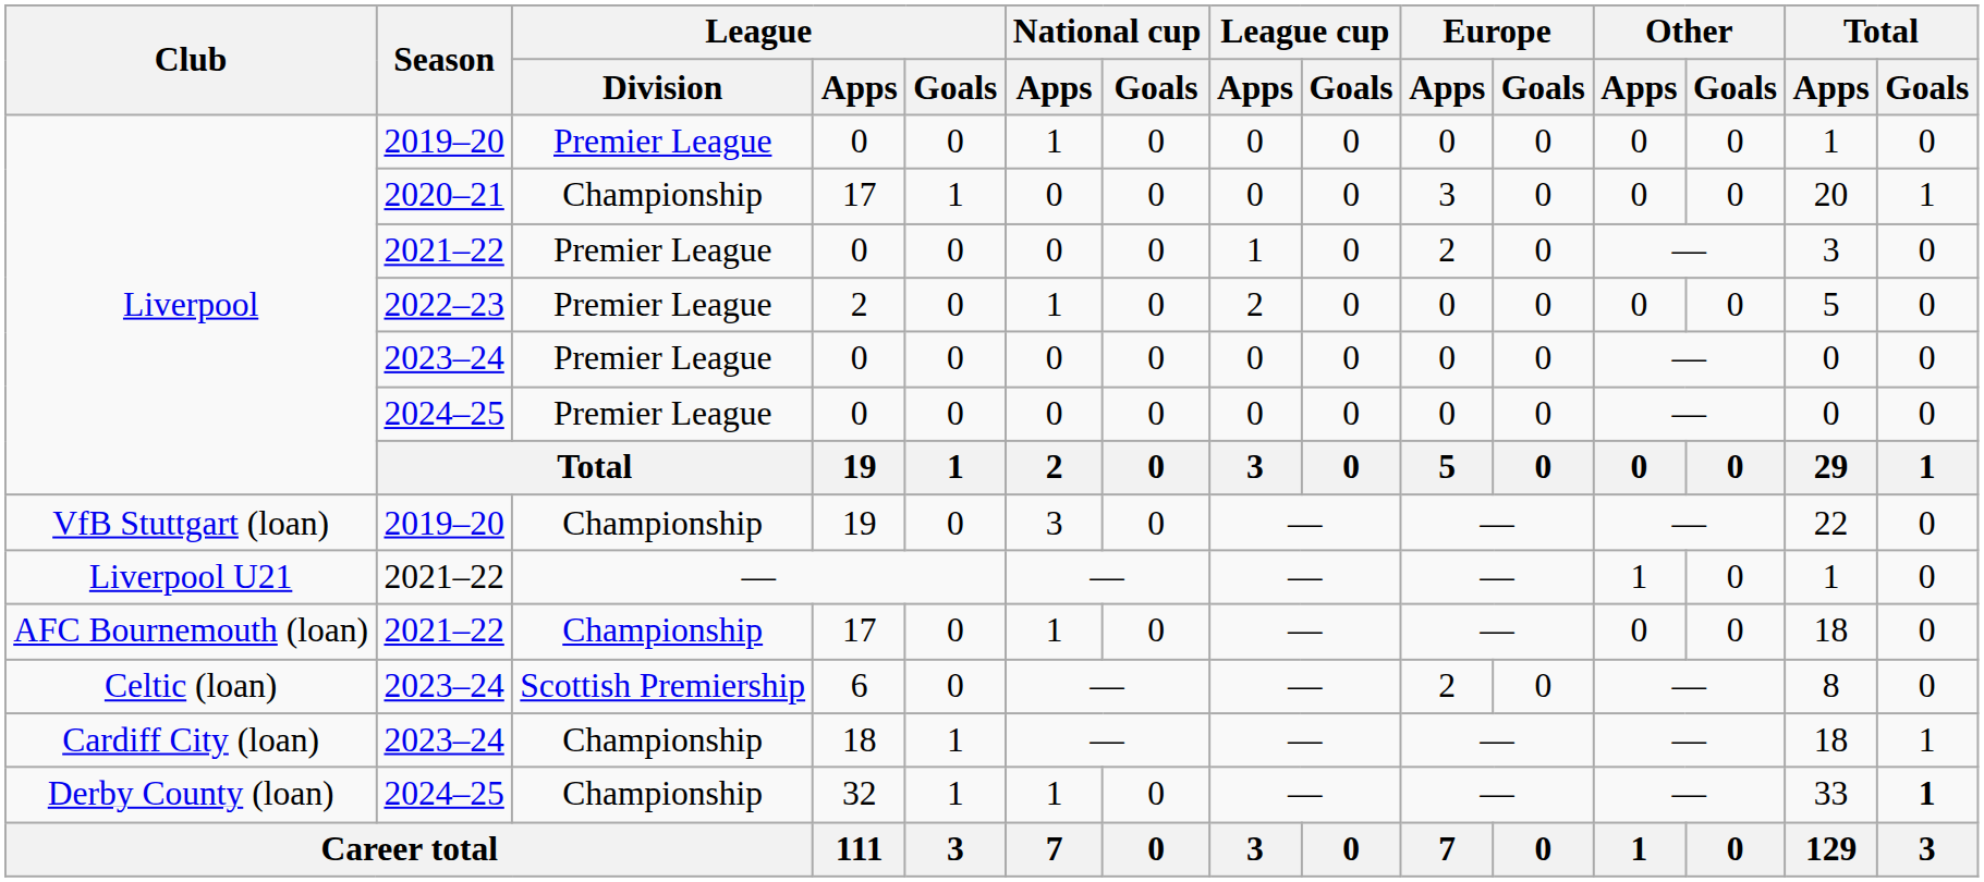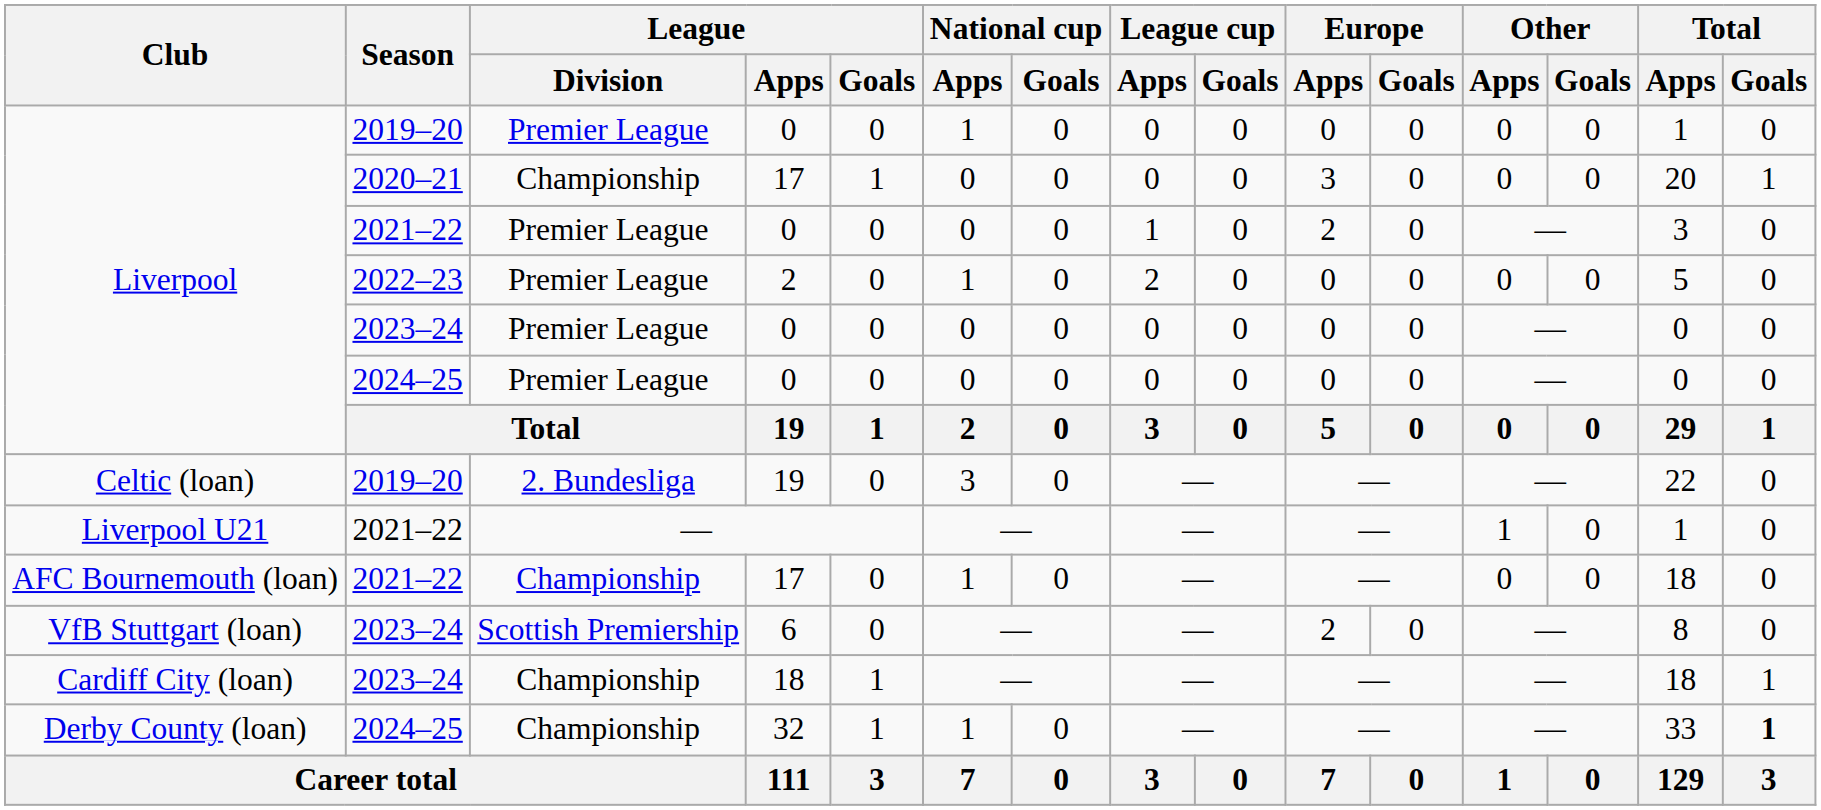 <table class="wikitable" style="text-align: center;">
 <tr>
 <th rowspan="2">Club</th>
 <th rowspan="2">Season</th>
 <th colspan="3">League</th>
 <th colspan="2">National cup</th>
 <th colspan="2">League cup</th>
 <th colspan="2">Europe</th>
 <th colspan="2">Other</th>
 <th colspan="2">Total</th>
 </tr>
 <tr>
 <th>Division</th>
 <th>Apps</th>
 <th>Goals</th>
 <th>Apps</th>
 <th>Goals</th>
 <th>Apps</th>
 <th>Goals</th>
 <th>Apps</th>
 <th>Goals</th>
 <th>Apps</th>
 <th>Goals</th>
 <th>Apps</th>
 <th>Goals</th>
 </tr>
 <tr>
 <td rowspan="7"><a href='#'>Liverpool</a></td>
 <td><a href='#'>2019–20</a></td>
 <td><a href='#'>Premier League</a></td>
 <td>0</td>
 <td>0</td>
 <td>1</td>
 <td>0</td>
 <td>0</td>
 <td>0</td>
 <td>0</td>
 <td>0</td>
 <td>0</td>
 <td>0</td>
 <td>1</td>
 <td>0</td>
 </tr>
 <tr>
 <td><a href='#'>2020–21</a></td>
 <td>Championship</td>
 <td>17</td>
 <td>1</td>
 <td>0</td>
 <td>0</td>
 <td>0</td>
 <td>0</td>
 <td>3</td>
 <td>0</td>
 <td>0</td>
 <td>0</td>
 <td>20</td>
 <td>1</td>
 </tr>
 <tr>
 <td><a href='#'>2021–22</a></td>
 <td>Premier League</td>
 <td>0</td>
 <td>0</td>
 <td>0</td>
 <td>0</td>
 <td>1</td>
 <td>0</td>
 <td>2</td>
 <td>0</td>
 <td colspan="2">—</td>
 <td>3</td>
 <td>0</td>
 </tr>
 <tr>
 <td><a href='#'>2022–23</a></td>
 <td>Premier League</td>
 <td>2</td>
 <td>0</td>
 <td>1</td>
 <td>0</td>
 <td>2</td>
 <td>0</td>
 <td>0</td>
 <td>0</td>
 <td>0</td>
 <td>0</td>
 <td>5</td>
 <td>0</td>
 </tr>
 <tr>
 <td><a href='#'>2023–24</a></td>
 <td>Premier League</td>
 <td>0</td>
 <td>0</td>
 <td>0</td>
 <td>0</td>
 <td>0</td>
 <td>0</td>
 <td>0</td>
 <td>0</td>
 <td colspan="2">—</td>
 <td>0</td>
 <td>0</td>
 </tr>
 <tr>
 <td><a href='#'>2024–25</a></td>
 <td>Premier League</td>
 <td>0</td>
 <td>0</td>
 <td>0</td>
 <td>0</td>
 <td>0</td>
 <td>0</td>
 <td>0</td>
 <td>0</td>
 <td colspan="2">—</td>
 <td>0</td>
 <td>0</td>
 </tr>
 <tr>
 <th colspan="2">Total</th>
 <th>19</th>
 <th>1</th>
 <th>2</th>
 <th>0</th>
 <th>3</th>
 <th>0</th>
 <th>5</th>
 <th>0</th>
 <th>0</th>
 <th>0</th>
 <th>29</th>
 <th>1</th>
 </tr>
 <tr>
-<td><a href='#'>VfB Stuttgart</a> (loan)</td>
+<td><a href='#'>Celtic</a> (loan)</td>
 <td><a href='#'>2019–20</a></td>
-<td>Championship</td>
+<td><a href='#'>2. Bundesliga</a></td>
 <td>19</td>
 <td>0</td>
 <td>3</td>
 <td>0</td>
 <td colspan="2">—</td>
 <td colspan="2">—</td>
 <td colspan="2">—</td>
 <td>22</td>
 <td>0</td>
 </tr>
 <tr>
 <td><a href='#'>Liverpool U21</a></td>
 <td>2021–22</td>
 <td colspan="3">—</td>
 <td colspan="2">—</td>
 <td colspan="2">—</td>
 <td colspan="2">—</td>
 <td>1</td>
 <td>0</td>
 <td>1</td>
 <td>0</td>
 </tr>
 <tr>
 <td><a href='#'>AFC Bournemouth</a> (loan)</td>
 <td><a href='#'>2021–22</a></td>
 <td><a href='#'>Championship</a></td>
 <td>17</td>
 <td>0</td>
 <td>1</td>
 <td>0</td>
 <td colspan="2">—</td>
 <td colspan="2">—</td>
 <td>0</td>
 <td>0</td>
 <td>18</td>
 <td>0</td>
 </tr>
 <tr>
-<td><a href='#'>Celtic</a> (loan)</td>
+<td><a href='#'>VfB Stuttgart</a> (loan)</td>
 <td><a href='#'>2023–24</a></td>
 <td><a href='#'>Scottish Premiership</a></td>
 <td>6</td>
 <td>0</td>
 <td colspan="2">—</td>
 <td colspan="2">—</td>
 <td>2</td>
 <td>0</td>
 <td colspan="2">—</td>
 <td>8</td>
 <td>0</td>
 </tr>
 <tr>
 <td><a href='#'>Cardiff City</a> (loan)</td>
 <td><a href='#'>2023–24</a></td>
 <td>Championship</td>
 <td>18</td>
 <td>1</td>
 <td colspan="2">—</td>
 <td colspan="2">—</td>
 <td colspan="2">—</td>
 <td colspan="2">—</td>
 <td>18</td>
 <td>1</td>
 </tr>
 <tr>
 <td><a href='#'>Derby County</a> (loan)</td>
 <td><a href='#'>2024–25</a></td>
 <td>Championship</td>
 <td>32</td>
 <td>1</td>
 <td>1</td>
 <td>0</td>
 <td colspan="2">—</td>
 <td colspan="2">—</td>
 <td colspan="2">—</td>
 <td>33</td>
 <td><strong>1</strong></td>
 </tr>
 <tr>
 <th colspan="3">Career total</th>
 <th>111</th>
 <th>3</th>
 <th>7</th>
 <th>0</th>
 <th>3</th>
 <th>0</th>
 <th>7</th>
 <th>0</th>
 <th>1</th>
 <th>0</th>
 <th>129</th>
 <th>3</th>
 </tr>
 </table>
